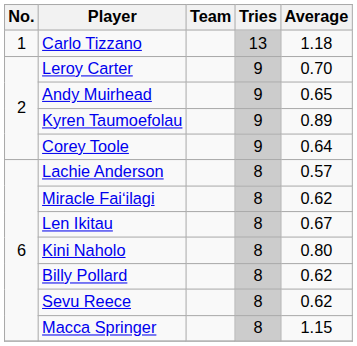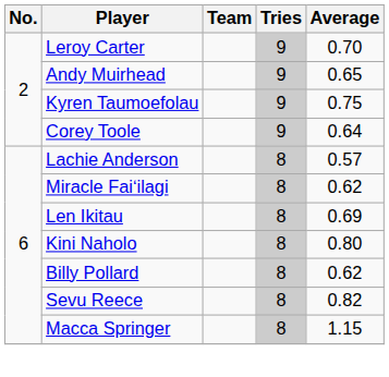 <table class="wikitable sortable" style="text-align:center">
 <tr>
 <th>No.</th>
 <th>Player</th>
 <th>Team</th>
 <th>Tries</th>
 <th>Average</th>
-</tr>
-<tr>
-<td>1</td>
-<td style="text-align:left"> <a href='#'>Carlo Tizzano</a></td>
-<td style="text-align:left"> </td>
-<td style="background:#ccc">13</td>
-<td>1.18</td>
 </tr>
 <tr>
 <td rowspan="4">2</td>
 <td style="text-align:left"> <a href='#'>Leroy Carter</a></td>
 <td style="text-align:left"> </td>
 <td style="background:#ccc">9</td>
 <td>0.70</td>
 </tr>
 <tr>
 <td style="text-align:left"> <a href='#'>Andy Muirhead</a></td>
 <td style="text-align:left"> </td>
 <td style="background:#ccc">9</td>
 <td>0.65</td>
 </tr>
 <tr>
 <td style="text-align:left"> <a href='#'>Kyren Taumoefolau</a></td>
 <td style="text-align:left"> </td>
 <td style="background:#ccc">9</td>
-<td>0.89</td>
+<td>0.75</td>
 </tr>
 <tr>
 <td style="text-align:left"> <a href='#'>Corey Toole</a></td>
 <td style="text-align:left"> </td>
 <td style="background:#ccc">9</td>
 <td>0.64</td>
 </tr>
 <tr>
 <td rowspan="7">6</td>
 <td style="text-align:left"> <a href='#'>Lachie Anderson</a></td>
 <td style="text-align:left"> </td>
 <td style="background:#ccc">8</td>
 <td>0.57</td>
 </tr>
 <tr>
 <td style="text-align:left"> <a href='#'>Miracle Faiʻilagi</a></td>
 <td style="text-align:left"> </td>
 <td style="background:#ccc">8</td>
 <td>0.62</td>
 </tr>
 <tr>
 <td style="text-align:left"> <a href='#'>Len Ikitau</a></td>
 <td style="text-align:left"> </td>
 <td style="background:#ccc">8</td>
-<td>0.67</td>
+<td>0.69</td>
 </tr>
 <tr>
 <td style="text-align:left"> <a href='#'>Kini Naholo</a></td>
 <td style="text-align:left"> </td>
 <td style="background:#ccc">8</td>
 <td>0.80</td>
 </tr>
 <tr>
 <td style="text-align:left"> <a href='#'>Billy Pollard</a></td>
 <td style="text-align:left"> </td>
 <td style="background:#ccc">8</td>
 <td>0.62</td>
 </tr>
 <tr>
 <td style="text-align:left"> <a href='#'>Sevu Reece</a></td>
 <td style="text-align:left"> </td>
 <td style="background:#ccc">8</td>
-<td>0.62</td>
+<td>0.82</td>
 </tr>
 <tr>
 <td style="text-align:left"> <a href='#'>Macca Springer</a></td>
 <td style="text-align:left"> </td>
 <td style="background:#ccc">8</td>
 <td>1.15</td>
 </tr>
 <tr>
 </tr>
 </table>
